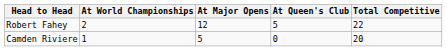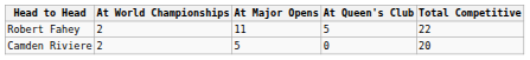 <table class="wikitable">
 <tr>
 <th>Head to Head</th>
 <th>At World Championships</th>
 <th>At Major Opens</th>
 <th>At Queen's Club</th>
 <th>Total Competitive</th>
 </tr>
 <tr>
 <td>Robert Fahey</td>
 <td>2</td>
-<td>12</td>
+<td>11</td>
 <td>5</td>
 <td>22</td>
 </tr>
 <tr>
 <td>Camden Riviere</td>
-<td>1</td>
+<td>2</td>
 <td>5</td>
 <td>0</td>
 <td>20</td>
 </tr>
 </table>
